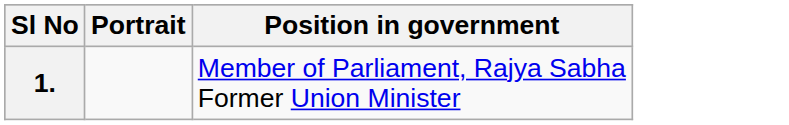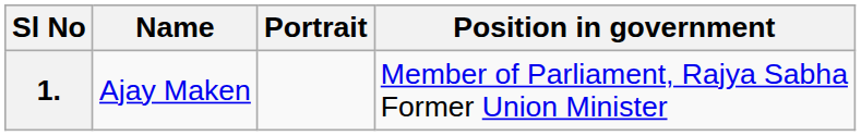 <table class="sortable wikitable">
 <tr>
 <th style="text-align:center;">Sl No</th>
+<th style="text-align:center;">Name</th>
 <th style="text-align:center;">Portrait</th>
 <th style="text-align:center;">Position in government</th>
 </tr>
 <tr style="text-align:left;">
 <th>1.</th>
+<td><a href='#'>Ajay Maken</a></td>
 <td></td>
 <td><a href='#'>Member of Parliament, Rajya Sabha</a><br> Former <a href='#'>Union Minister</a></td>
 </tr>
 </table>
